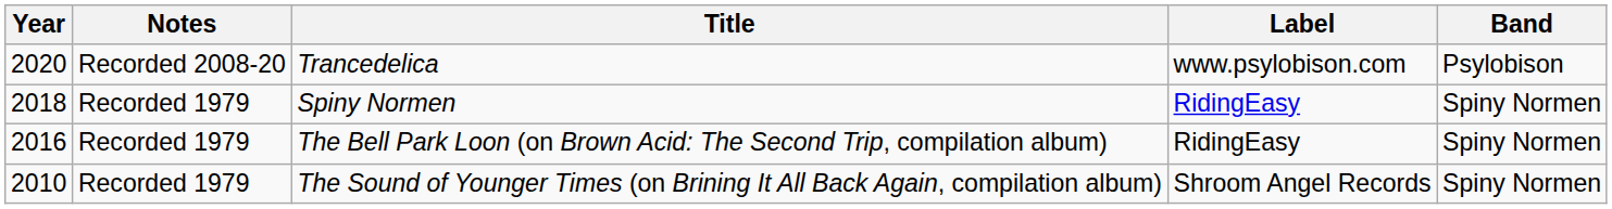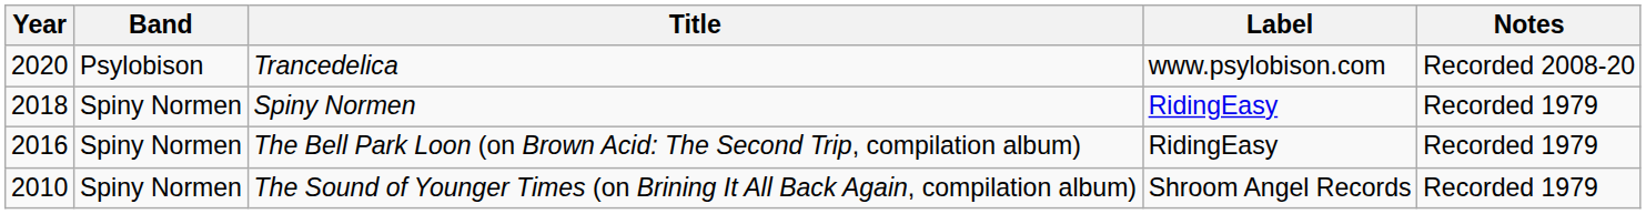 <table class="wikitable">
 <tr>
 <th>Year</th>
-<th>Notes</th>
+<th>Band</th>
 <th>Title</th>
 <th>Label</th>
-<th>Band</th>
+<th>Notes</th>
 </tr>
 <tr>
 <td>2020</td>
-<td>Recorded 2008-20</td>
+<td>Psylobison</td>
 <td><em>Trancedelica</em></td>
 <td>www.psylobison.com</td>
-<td>Psylobison</td>
+<td>Recorded 2008-20</td>
 </tr>
 <tr>
 <td>2018</td>
-<td>Recorded 1979</td>
+<td>Spiny Normen</td>
 <td><em>Spiny Normen</em></td>
 <td><a href='#'>RidingEasy</a></td>
-<td>Spiny Normen</td>
+<td>Recorded 1979</td>
 </tr>
 <tr>
 <td>2016</td>
-<td>Recorded 1979</td>
+<td>Spiny Normen</td>
 <td><em>The Bell Park Loon</em> (on <em>Brown Acid: The Second Trip</em>, compilation album)</td>
 <td>RidingEasy</td>
-<td>Spiny Normen</td>
+<td>Recorded 1979</td>
 </tr>
 <tr>
 <td>2010</td>
-<td>Recorded 1979</td>
+<td>Spiny Normen</td>
 <td><em>The Sound of Younger Times</em> (on <em>Brining It All Back Again</em>, compilation album)</td>
 <td>Shroom Angel Records</td>
-<td>Spiny Normen</td>
+<td>Recorded 1979</td>
 </tr>
 </table>
